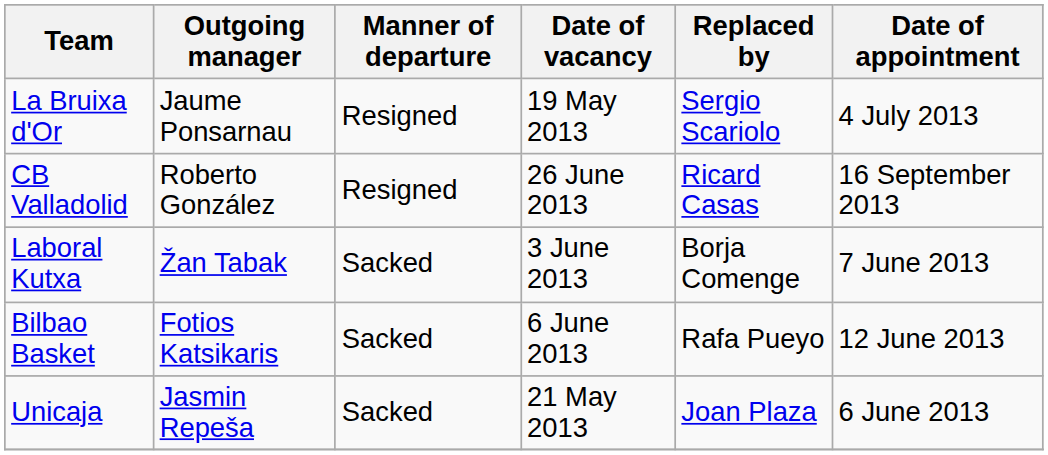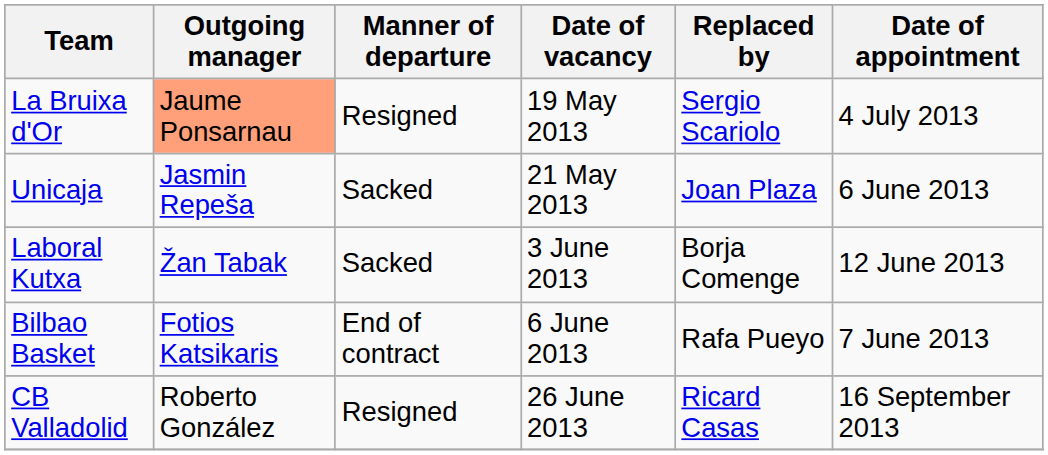 <table class="wikitable sortable">
 <tr>
 <th>Team</th>
 <th>Outgoing manager</th>
 <th>Manner of departure</th>
 <th>Date of vacancy</th>
 <th>Replaced by</th>
 <th>Date of appointment</th>
 </tr>
 <tr>
 <td><a href='#'>La Bruixa d'Or</a></td>
-<td> Jaume Ponsarnau</td>
+<td style="background: lightsalmon;"> Jaume Ponsarnau</td>
 <td>Resigned</td>
 <td>19 May 2013</td>
 <td> <a href='#'>Sergio Scariolo</a></td>
 <td>4 July 2013</td>
+</tr>
+<tr>
+<td><a href='#'>Unicaja</a></td>
+<td> <a href='#'>Jasmin Repeša</a></td>
+<td>Sacked</td>
+<td>21 May 2013</td>
+<td> <a href='#'>Joan Plaza</a></td>
+<td>6 June 2013 </td>
+</tr>
+<tr>
+<td><a href='#'>Laboral Kutxa</a></td>
+<td> <a href='#'>Žan Tabak</a></td>
+<td>Sacked</td>
+<td>3 June 2013</td>
+<td> Borja Comenge</td>
+<td>12 June 2013 </td>
+</tr>
+<tr>
+<td><a href='#'>Bilbao Basket</a></td>
+<td> <a href='#'>Fotios Katsikaris</a></td>
+<td>End of contract</td>
+<td>6 June 2013</td>
+<td> Rafa Pueyo</td>
+<td>7 June 2013 </td>
 </tr>
 <tr>
 <td><a href='#'>CB Valladolid</a></td>
 <td> Roberto González</td>
 <td>Resigned</td>
 <td>26 June 2013</td>
 <td> <a href='#'>Ricard Casas</a></td>
 <td>16 September 2013</td>
 </tr>
 <tr>
-<td><a href='#'>Laboral Kutxa</a></td>
-<td> <a href='#'>Žan Tabak</a></td>
-<td>Sacked</td>
-<td>3 June 2013</td>
-<td> Borja Comenge</td>
-<td>7 June 2013 </td>
-</tr>
-<tr>
-<td><a href='#'>Bilbao Basket</a></td>
-<td> <a href='#'>Fotios Katsikaris</a></td>
-<td>Sacked</td>
-<td>6 June 2013</td>
-<td> Rafa Pueyo</td>
-<td>12 June 2013 </td>
-</tr>
-<tr>
-<td><a href='#'>Unicaja</a></td>
-<td> <a href='#'>Jasmin Repeša</a></td>
-<td>Sacked</td>
-<td>21 May 2013</td>
-<td> <a href='#'>Joan Plaza</a></td>
-<td>6 June 2013 </td>
-</tr>
-<tr>
 </tr>
 </table>
